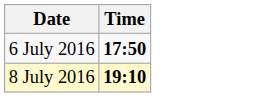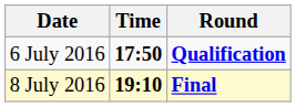 <table class="wikitable">
 <tr>
 <th>Date</th>
 <th>Time</th>
+<th>Round</th>
 </tr>
 <tr>
 <td>6 July 2016</td>
 <td><strong>17:50</strong></td>
+<td><strong><a href='#'>Qualification</a></strong></td>
 </tr>
 <tr style=background:lemonchiffon>
 <td>8 July 2016</td>
 <td><strong>19:10</strong></td>
+<td><strong><a href='#'>Final</a></strong></td>
 </tr>
 </table>
